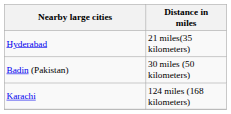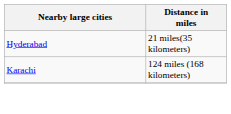 <table class="wikitable" style="font-size: 95%;" align="center">
 <tr>
 <th width="225">Nearby large cities</th>
 <th width="125">Distance in<br>miles</th>
 </tr>
 <tr>
 <td><a href='#'>Hyderabad</a></td>
 <td>21 miles(35 kilometers)</td>
 </tr>
 <tr>
-<td><a href='#'>Badin</a> (Pakistan)</td>
-<td>30 miles (50 kilometers)</td>
-</tr>
-<tr>
 <td><a href='#'>Karachi</a></td>
 <td>124 miles (168 kilometers)</td>
 </tr>
 <tr>
 </tr>
 </table>
